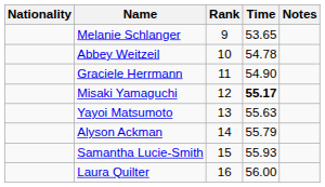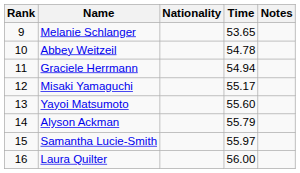 <table class="wikitable sortable" style="text-align:center">
 <tr>
+<th>Rank</th>
+<th>Name</th>
 <th>Nationality</th>
-<th>Name</th>
-<th>Rank</th>
 <th>Time</th>
 <th>Notes</th>
 </tr>
 <tr>
+<td>9</td>
+<td align=left><a href='#'>Melanie Schlanger</a></td>
 <td align=left></td>
-<td align=left><a href='#'>Melanie Schlanger</a></td>
-<td>9</td>
 <td>53.65</td>
 <td></td>
 </tr>
 <tr>
+<td>10</td>
+<td align=left><a href='#'>Abbey Weitzeil</a></td>
 <td align=left></td>
-<td align=left><a href='#'>Abbey Weitzeil</a></td>
-<td>10</td>
 <td>54.78</td>
 <td></td>
 </tr>
 <tr>
+<td>11</td>
+<td align=left><a href='#'>Graciele Herrmann</a></td>
 <td align=left></td>
-<td align=left><a href='#'>Graciele Herrmann</a></td>
-<td>11</td>
-<td>54.90</td>
+<td>54.94</td>
 <td></td>
 </tr>
 <tr>
+<td>12</td>
+<td align=left><a href='#'>Misaki Yamaguchi</a></td>
 <td align=left></td>
-<td align=left><a href='#'>Misaki Yamaguchi</a></td>
-<td>12</td>
-<td><strong>55.17</strong></td>
+<td>55.17</td>
 <td></td>
 </tr>
 <tr>
+<td>13</td>
+<td align=left><a href='#'>Yayoi Matsumoto</a></td>
 <td align=left></td>
-<td align=left><a href='#'>Yayoi Matsumoto</a></td>
-<td>13</td>
-<td>55.63</td>
+<td>55.60</td>
 <td></td>
 </tr>
 <tr>
+<td>14</td>
+<td align=left><a href='#'>Alyson Ackman</a></td>
 <td align=left></td>
-<td align=left><a href='#'>Alyson Ackman</a></td>
-<td>14</td>
 <td>55.79</td>
 <td></td>
 </tr>
 <tr>
+<td>15</td>
+<td align=left><a href='#'>Samantha Lucie-Smith</a></td>
 <td align=left></td>
-<td align=left><a href='#'>Samantha Lucie-Smith</a></td>
-<td>15</td>
-<td>55.93</td>
+<td>55.97</td>
 <td></td>
 </tr>
 <tr>
+<td>16</td>
+<td align=left><a href='#'>Laura Quilter</a></td>
 <td align=left></td>
-<td align=left><a href='#'>Laura Quilter</a></td>
-<td>16</td>
 <td>56.00</td>
 <td></td>
 </tr>
 </table>
